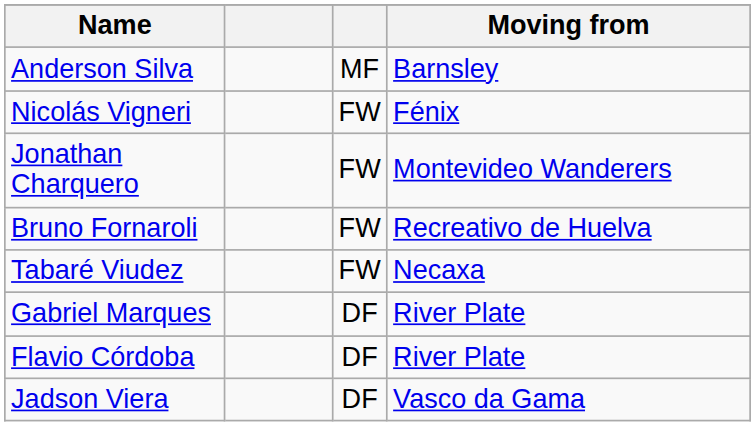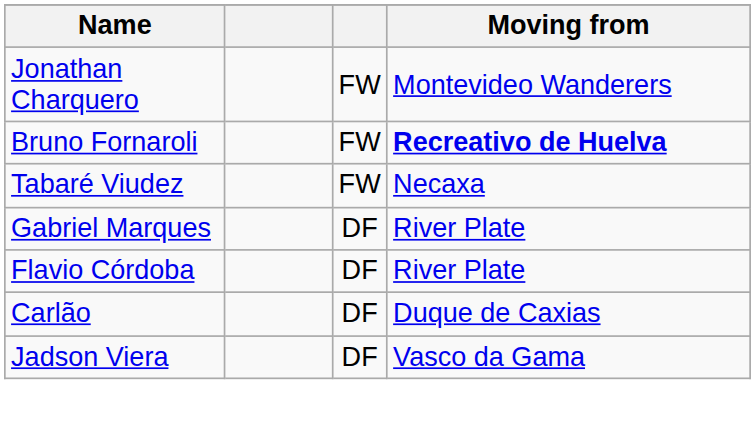 <table class="wikitable" style="text-align: center; width:50%">
 <tr>
 </tr>
 <tr>
 <th width=30% align="center">Name</th>
 <th width=15% align="center"></th>
 <th width=5% align="center"></th>
 <th width=50% align="center">Moving from</th>
-</tr>
-<tr>
-<td align=left><a href='#'>Anderson Silva</a></td>
-<td></td>
-<td>MF</td>
-<td align=left> <a href='#'>Barnsley</a></td>
-</tr>
-<tr>
-<td align=left><a href='#'>Nicolás Vigneri</a></td>
-<td></td>
-<td>FW</td>
-<td align=left> <a href='#'>Fénix</a></td>
 </tr>
 <tr>
 <td align=left><a href='#'>Jonathan Charquero</a></td>
 <td></td>
 <td>FW</td>
 <td align=left> <a href='#'>Montevideo Wanderers</a></td>
 </tr>
 <tr>
 <td align=left><a href='#'>Bruno Fornaroli</a></td>
 <td></td>
 <td>FW</td>
-<td align=left> <a href='#'>Recreativo de Huelva</a></td>
+<td align=left><strong> <a href='#'>Recreativo de Huelva</a></strong></td>
 </tr>
 <tr>
 <td align=left><a href='#'>Tabaré Viudez</a></td>
 <td></td>
 <td>FW</td>
 <td align=left> <a href='#'>Necaxa</a></td>
 </tr>
 <tr>
 <td align=left><a href='#'>Gabriel Marques</a></td>
 <td></td>
 <td>DF</td>
 <td align=left> <a href='#'>River Plate</a></td>
 </tr>
 <tr>
 <td align=left><a href='#'>Flavio Córdoba</a></td>
 <td></td>
 <td>DF</td>
 <td align=left> <a href='#'>River Plate</a></td>
 </tr>
 <tr>
+<td align=left><a href='#'>Carlão</a></td>
+<td></td>
+<td>DF</td>
+<td align=left> <a href='#'>Duque de Caxias</a></td>
+</tr>
+<tr>
 <td align=left><a href='#'>Jadson Viera</a></td>
 <td></td>
 <td>DF</td>
 <td align=left> <a href='#'>Vasco da Gama</a></td>
 </tr>
 </table>
